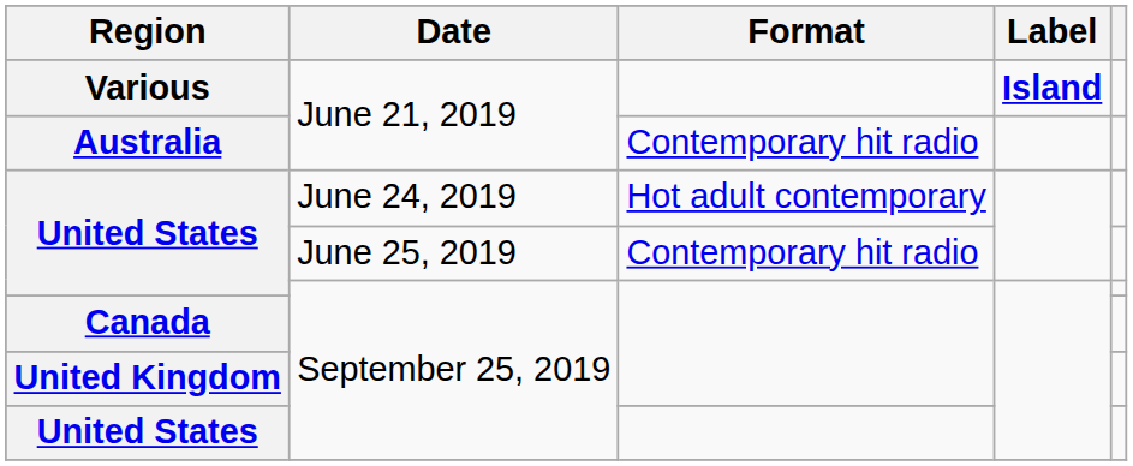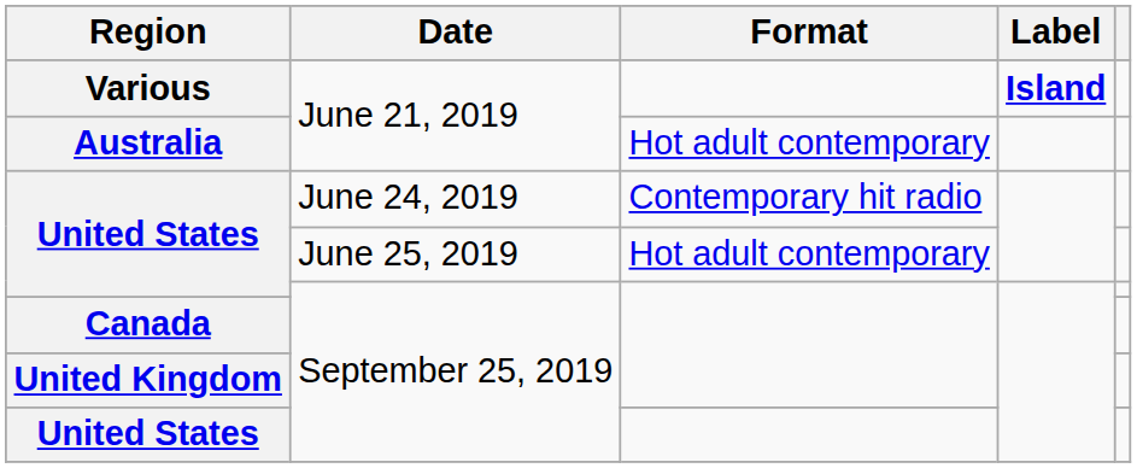 <table class="wikitable sortable plainrowheaders">
 <tr>
 <th scope="col">Region</th>
 <th scope="col">Date</th>
 <th scope="col">Format</th>
 <th scope="col">Label</th>
 <th scope="col"></th>
 </tr>
 <tr>
 <th scope="row">Various</th>
 <td rowspan="2">June 21, 2019</td>
 <td></td>
 <td><strong><a href='#'>Island</a></strong></td>
 <td></td>
 </tr>
 <tr>
 <th scope="row"><a href='#'>Australia</a></th>
-<td><a href='#'>Contemporary hit radio</a></td>
+<td><a href='#'>Hot adult contemporary</a></td>
 <td></td>
 <td></td>
 </tr>
 <tr>
 <th scope="row" rowspan="3"><a href='#'>United States</a></th>
 <td>June 24, 2019</td>
-<td><a href='#'>Hot adult contemporary</a></td>
+<td><a href='#'>Contemporary hit radio</a></td>
 <td rowspan="2"></td>
 <td></td>
 </tr>
 <tr>
 <td>June 25, 2019</td>
-<td><a href='#'>Contemporary hit radio</a></td>
+<td><a href='#'>Hot adult contemporary</a></td>
 <td></td>
 </tr>
 <tr>
 <td rowspan="4">September 25, 2019</td>
 <td rowspan="3"></td>
 <td rowspan="4"></td>
 <td></td>
 </tr>
 <tr>
 <th scope="row"><a href='#'>Canada</a></th>
 <td></td>
 </tr>
 <tr>
 <th scope="row"><a href='#'>United Kingdom</a></th>
 <td></td>
 </tr>
 <tr>
 <th scope="row"><a href='#'>United States</a></th>
 <td></td>
 <td></td>
 </tr>
 </table>
